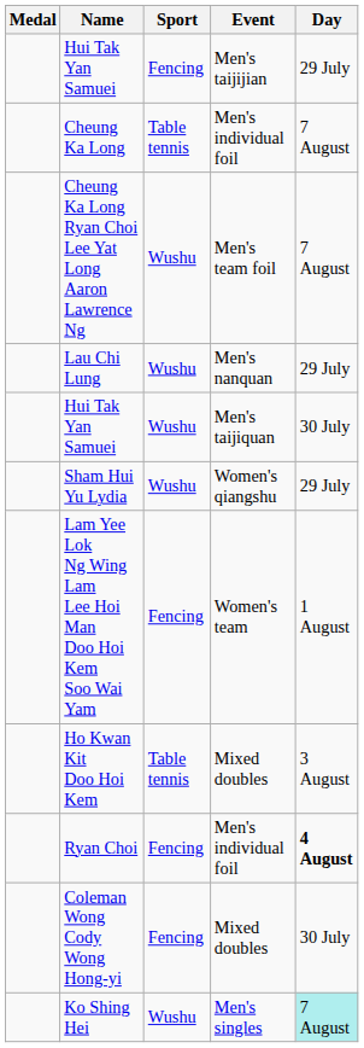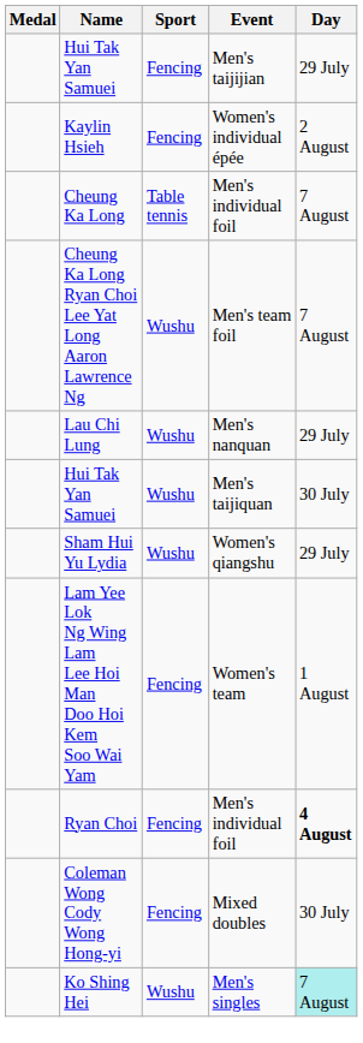 <table class="wikitable sortable" style="font-size: 95%; width:50%">
 <tr>
 <th>Medal</th>
 <th>Name</th>
 <th>Sport</th>
 <th>Event</th>
 <th>Day</th>
 </tr>
 <tr>
 <td></td>
 <td><a href='#'>Hui Tak Yan Samuei</a></td>
 <td><a href='#'>Fencing</a></td>
 <td>Men's taijijian</td>
 <td>29 July</td>
+</tr>
+<tr>
+<td></td>
+<td><a href='#'>Kaylin Hsieh</a></td>
+<td><a href='#'>Fencing</a></td>
+<td>Women's individual épée</td>
+<td>2 August</td>
 </tr>
 <tr>
 <td></td>
 <td><a href='#'>Cheung Ka Long</a></td>
 <td><a href='#'>Table tennis</a></td>
 <td>Men's individual foil</td>
 <td>7 August</td>
 </tr>
 <tr>
 <td></td>
 <td><a href='#'>Cheung Ka Long</a><br><a href='#'>Ryan Choi</a><br><a href='#'>Lee Yat Long Aaron</a><br><a href='#'>Lawrence Ng</a></td>
 <td><a href='#'>Wushu</a></td>
 <td>Men's team foil</td>
 <td>7 August</td>
 </tr>
 <tr>
 <td></td>
 <td><a href='#'>Lau Chi Lung</a></td>
 <td><a href='#'>Wushu</a></td>
 <td>Men's nanquan</td>
 <td>29 July</td>
 </tr>
 <tr>
 <td></td>
 <td><a href='#'>Hui Tak Yan Samuei</a></td>
 <td><a href='#'>Wushu</a></td>
 <td>Men's taijiquan</td>
 <td>30 July</td>
 </tr>
 <tr>
 <td></td>
 <td><a href='#'>Sham Hui Yu Lydia</a></td>
 <td><a href='#'>Wushu</a></td>
 <td>Women's qiangshu</td>
 <td>29 July</td>
 </tr>
 <tr>
 <td></td>
 <td><a href='#'>Lam Yee Lok</a><br><a href='#'>Ng Wing Lam</a><br><a href='#'>Lee Hoi Man</a><br><a href='#'>Doo Hoi Kem</a><br><a href='#'>Soo Wai Yam</a></td>
 <td><a href='#'>Fencing</a></td>
 <td>Women's team</td>
 <td>1 August</td>
 </tr>
 <tr>
 <td></td>
-<td><a href='#'>Ho Kwan Kit</a><br><a href='#'>Doo Hoi Kem</a></td>
-<td><a href='#'>Table tennis</a></td>
-<td>Mixed doubles</td>
-<td>3 August</td>
-</tr>
-<tr>
-<td></td>
 <td><a href='#'>Ryan Choi</a></td>
 <td><a href='#'>Fencing</a></td>
 <td>Men's individual foil</td>
 <td><strong>4 August</strong></td>
 </tr>
 <tr>
 <td></td>
 <td><a href='#'>Coleman Wong</a><br><a href='#'>Cody Wong Hong-yi</a></td>
 <td><a href='#'>Fencing</a></td>
 <td>Mixed doubles</td>
 <td>30 July</td>
 </tr>
 <tr>
 <td></td>
 <td><a href='#'>Ko Shing Hei</a></td>
 <td><a href='#'>Wushu</a></td>
 <td><a href='#'>Men's singles</a></td>
 <td style="background: paleturquoise;">7 August</td>
 </tr>
 </table>
